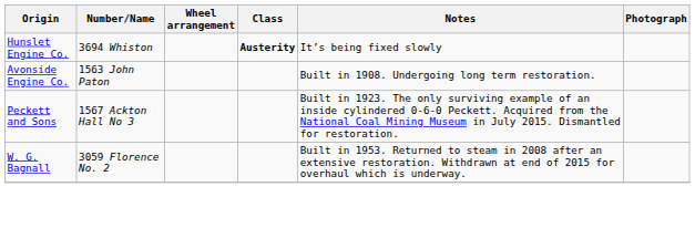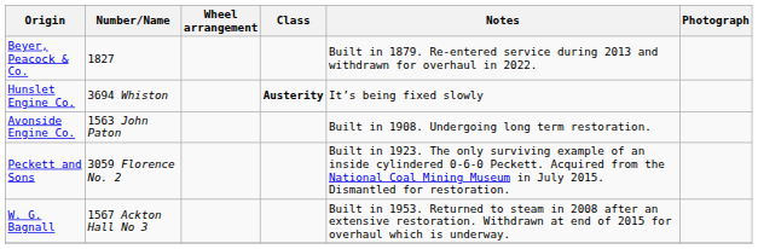 <table class="wikitable">
 <tr>
 <th>Origin</th>
 <th>Number/Name</th>
 <th>Wheel<br>arrangement</th>
 <th>Class</th>
 <th>Notes</th>
 <th>Photograph</th>
+</tr>
+<tr>
+<td><a href='#'>Beyer, Peacock & Co.</a></td>
+<td>1827</td>
+<td></td>
+<td></td>
+<td>Built in 1879. Re-entered service during 2013 and withdrawn for overhaul in 2022.</td>
+<td></td>
 </tr>
 <tr>
 <td><a href='#'>Hunslet Engine Co.</a></td>
 <td>3694 <em>Whiston</em></td>
 <td></td>
 <td><strong>Austerity</strong></td>
 <td>It’s being fixed slowly </td>
 <td></td>
 </tr>
 <tr>
 <td><a href='#'>Avonside Engine Co.</a></td>
 <td>1563 <em>John Paton</em></td>
 <td></td>
 <td></td>
 <td>Built in 1908. Undergoing long term restoration.</td>
 <td></td>
 </tr>
 <tr>
 <td><a href='#'>Peckett and Sons</a></td>
-<td>1567 <em>Ackton Hall No 3</em></td>
+<td>3059 <em>Florence No. 2</em></td>
 <td></td>
 <td></td>
 <td>Built in 1923. The only surviving example of an inside cylindered 0-6-0 Peckett. Acquired from the <a href='#'>National Coal Mining Museum</a> in July 2015. Dismantled for restoration.</td>
 <td></td>
 </tr>
 <tr>
 <td><a href='#'>W. G. Bagnall</a></td>
-<td>3059 <em>Florence No. 2</em></td>
+<td>1567 <em>Ackton Hall No 3</em></td>
 <td></td>
 <td></td>
 <td>Built in 1953. Returned to steam in 2008 after an extensive restoration. Withdrawn at end of 2015 for overhaul which is underway.</td>
 <td></td>
 </tr>
 <tr>
 </tr>
 </table>
